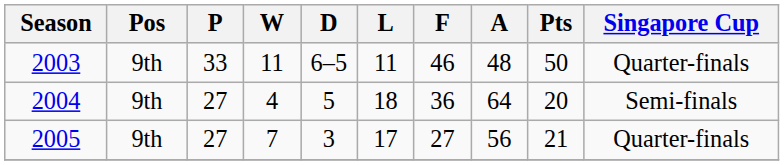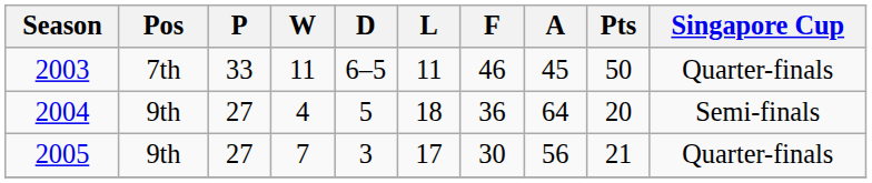 <table class="wikitable" style="text-align: center">
 <tr>
 <th width="60" scope="col">Season</th>
 <th width="45" scope="col">Pos</th>
 <th width="30" scope="col">P</th>
 <th width="30" scope="col">W</th>
 <th width="30" scope="col">D</th>
 <th width="30" scope="col">L</th>
 <th width="30" scope="col">F</th>
 <th width="30" scope="col">A</th>
 <th width="30" scope="col">Pts</th>
 <th width="120" scope="col" scope="col"><a href='#'>Singapore Cup</a></th>
 </tr>
 <tr>
 <td><a href='#'>2003</a></td>
-<td>9th</td>
+<td>7th</td>
 <td>33</td>
 <td>11</td>
 <td>6–5</td>
 <td>11</td>
 <td>46</td>
-<td>48</td>
+<td>45</td>
 <td>50</td>
 <td>Quarter-finals</td>
 </tr>
 <tr>
 <td><a href='#'>2004</a></td>
 <td>9th</td>
 <td>27</td>
 <td>4</td>
 <td>5</td>
 <td>18</td>
 <td>36</td>
 <td>64</td>
 <td>20</td>
 <td>Semi-finals</td>
 </tr>
 <tr>
 <td><a href='#'>2005</a></td>
 <td>9th</td>
 <td>27</td>
 <td>7</td>
 <td>3</td>
 <td>17</td>
-<td>27</td>
+<td>30</td>
 <td>56</td>
 <td>21</td>
 <td>Quarter-finals</td>
 </tr>
 <tr>
 </tr>
 </table>
